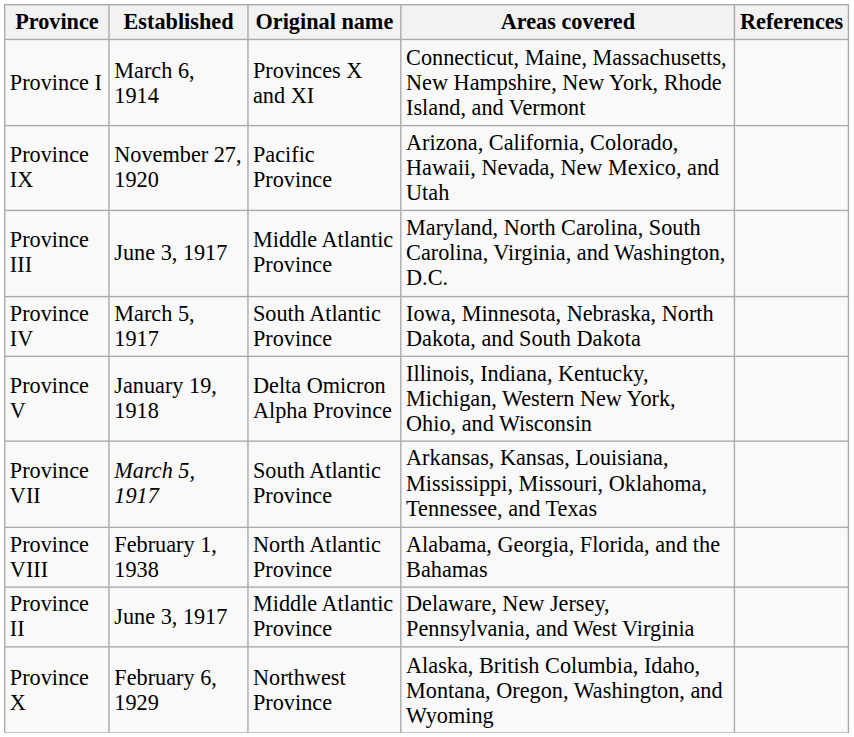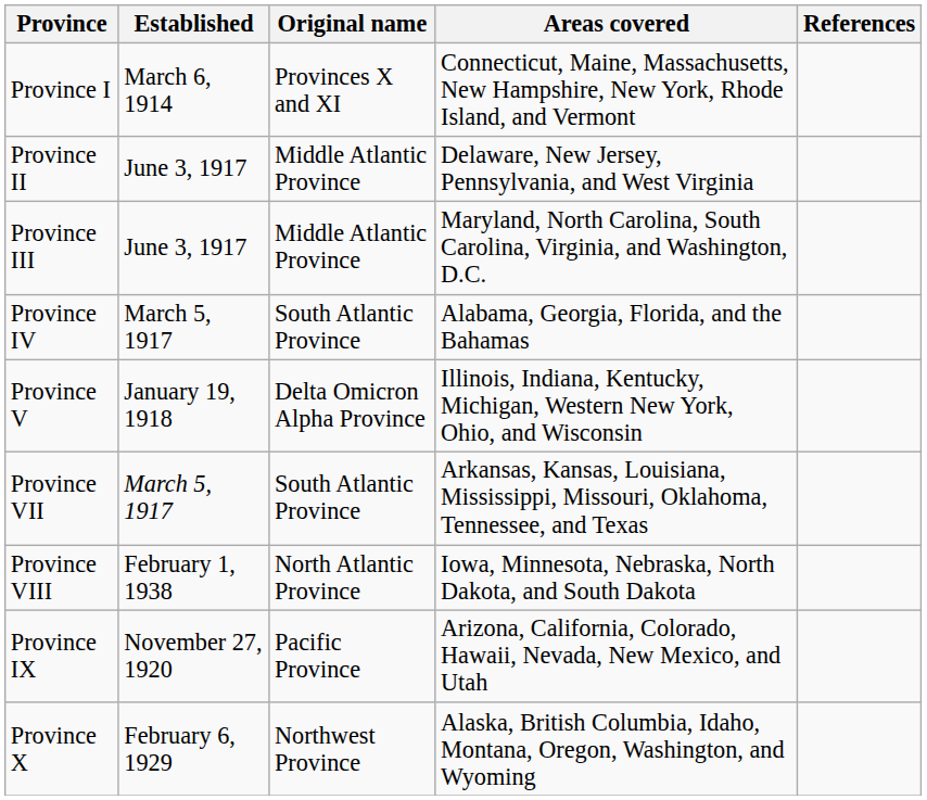 <table class="wikitable sortable">
 <tr>
 <th>Province</th>
 <th>Established</th>
 <th>Original name</th>
 <th>Areas covered</th>
 <th>References</th>
 </tr>
 <tr>
 <td>Province I</td>
 <td>March 6, 1914</td>
 <td>Provinces X and XI</td>
 <td>Connecticut, Maine, Massachusetts, New Hampshire, New York, Rhode Island, and Vermont</td>
 <td></td>
 </tr>
 <tr>
-<td>Province IX</td>
-<td>November 27, 1920</td>
-<td>Pacific Province</td>
-<td>Arizona, California, Colorado, Hawaii, Nevada, New Mexico, and Utah</td>
+<td>Province II</td>
+<td>June 3, 1917</td>
+<td>Middle Atlantic Province</td>
+<td>Delaware, New Jersey, Pennsylvania, and West Virginia</td>
 <td></td>
 </tr>
 <tr>
 <td>Province III</td>
 <td>June 3, 1917</td>
 <td>Middle Atlantic Province</td>
 <td>Maryland, North Carolina, South Carolina, Virginia, and Washington, D.C.</td>
 <td></td>
 </tr>
 <tr>
 <td>Province IV</td>
 <td>March 5, 1917</td>
 <td>South Atlantic Province</td>
-<td>Iowa, Minnesota, Nebraska, North Dakota, and South Dakota</td>
+<td>Alabama, Georgia, Florida, and the Bahamas</td>
 <td></td>
 </tr>
 <tr>
 <td>Province V</td>
 <td>January 19, 1918</td>
 <td>Delta Omicron Alpha Province</td>
 <td>Illinois, Indiana, Kentucky, Michigan, Western New York, Ohio, and Wisconsin</td>
 <td></td>
 </tr>
 <tr>
 <td>Province VII</td>
 <td><em>March 5, 1917</em></td>
 <td>South Atlantic Province</td>
 <td>Arkansas, Kansas, Louisiana, Mississippi, Missouri, Oklahoma, Tennessee, and Texas</td>
 <td></td>
 </tr>
 <tr>
 <td>Province VIII</td>
 <td>February 1, 1938</td>
 <td>North Atlantic Province</td>
-<td>Alabama, Georgia, Florida, and the Bahamas</td>
+<td>Iowa, Minnesota, Nebraska, North Dakota, and South Dakota</td>
 <td></td>
 </tr>
 <tr>
-<td>Province II</td>
-<td>June 3, 1917</td>
-<td>Middle Atlantic Province</td>
-<td>Delaware, New Jersey, Pennsylvania, and West Virginia</td>
+<td>Province IX</td>
+<td>November 27, 1920</td>
+<td>Pacific Province</td>
+<td>Arizona, California, Colorado, Hawaii, Nevada, New Mexico, and Utah</td>
 <td></td>
 </tr>
 <tr>
 <td>Province X</td>
 <td>February 6, 1929</td>
 <td>Northwest Province</td>
 <td>Alaska, British Columbia, Idaho, Montana, Oregon, Washington, and Wyoming</td>
 <td></td>
 </tr>
 </table>
